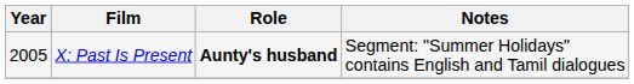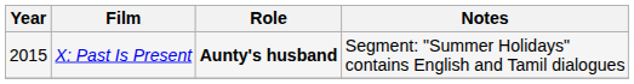 <table class="wikitable sortable" style="background:#f5f5f5;">
 <tr style="background:#B0C4DE;">
 <th>Year</th>
 <th>Film</th>
 <th>Role</th>
 <th>Notes</th>
 </tr>
 <tr>
-<td>2005</td>
+<td>2015</td>
 <td><em><a href='#'>X: Past Is Present</a></em></td>
 <td><strong>Aunty's husband</strong></td>
 <td>Segment: "Summer Holidays"<br>contains English and Tamil dialogues</td>
 </tr>
 <tr>
 </tr>
 </table>
